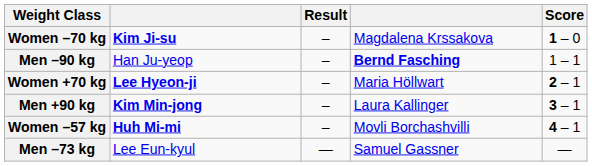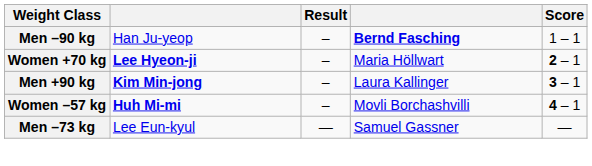 <table class="wikitable">
 <tr>
 <th>Weight Class</th>
 <th style="width:210px;"></th>
 <th>Result</th>
 <th style="width:210px;"></th>
 <th>Score</th>
-</tr>
-<tr>
-<th>Women –70 kg</th>
-<td><strong><a href='#'>Kim Ji-su</a></strong></td>
-<td align="center"><strong></strong> – </td>
-<td><a href='#'>Magdalena Krssakova</a></td>
-<td align="center"><strong>1</strong> – 0</td>
 </tr>
 <tr>
 <th>Men –90 kg</th>
 <td><a href='#'>Han Ju-yeop</a></td>
 <td align="center"> – <strong></strong></td>
 <td><strong><a href='#'>Bernd Fasching</a></strong></td>
 <td align="center">1 – 1</td>
 </tr>
 <tr>
 <th>Women +70 kg</th>
 <td><strong><a href='#'>Lee Hyeon-ji</a></strong></td>
 <td align="center"><strong></strong> – </td>
 <td><a href='#'>Maria Höllwart</a></td>
 <td align="center"><strong>2</strong> – 1</td>
 </tr>
 <tr>
 <th>Men +90 kg</th>
 <td><strong><a href='#'>Kim Min-jong</a></strong></td>
 <td align="center"><strong></strong> – </td>
 <td><a href='#'>Laura Kallinger</a></td>
 <td align="center"><strong>3</strong> – 1</td>
 </tr>
 <tr>
 <th>Women –57 kg</th>
 <td><strong><a href='#'>Huh Mi-mi</a></strong></td>
 <td align="center"><strong></strong> – </td>
 <td><a href='#'>Movli Borchashvilli</a></td>
 <td align="center"><strong>4</strong> – 1</td>
 </tr>
 <tr>
 <th>Men –73 kg</th>
 <td><a href='#'>Lee Eun-kyul</a></td>
 <td align="center">—</td>
 <td><a href='#'>Samuel Gassner</a></td>
 <td align="center">—</td>
 </tr>
 </table>
